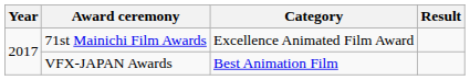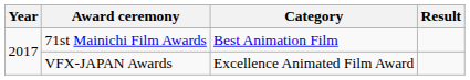 <table class="wikitable sortable">
 <tr>
 <th>Year</th>
 <th>Award ceremony</th>
 <th>Category</th>
 <th>Result</th>
 </tr>
 <tr>
 <td rowspan=2>2017</td>
 <td>71st <a href='#'>Mainichi Film Awards</a></td>
-<td>Excellence Animated Film Award</td>
+<td><a href='#'>Best Animation Film</a></td>
 <td></td>
 </tr>
 <tr>
 <td>VFX-JAPAN Awards</td>
-<td><a href='#'>Best Animation Film</a></td>
+<td>Excellence Animated Film Award</td>
 <td></td>
 </tr>
 </table>
